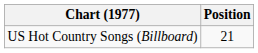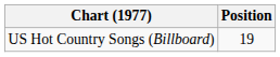 <table class="wikitable">
 <tr>
 <th>Chart (1977)</th>
 <th>Position</th>
 </tr>
 <tr>
 <td>US Hot Country Songs (<em>Billboard</em>)</td>
-<td align="center">21</td>
+<td align="center">19</td>
 </tr>
 </table>
